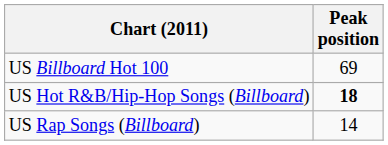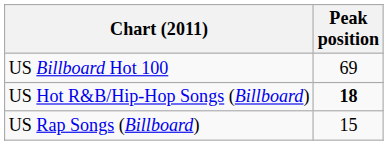 <table class="wikitable sortable">
 <tr>
 <th align="left">Chart (2011)</th>
 <th style="text-align:center;">Peak<br>position</th>
 </tr>
 <tr>
 <td align="left">US <a href='#'><em>Billboard</em> Hot 100</a></td>
 <td style="text-align:center;">69</td>
 </tr>
 <tr>
 <td align="left">US <a href='#'>Hot R&B/Hip-Hop Songs</a> (<a href='#'><em>Billboard</em></a>)</td>
 <td style="text-align:center;"><strong>18</strong></td>
 </tr>
 <tr>
 <td align="left">US <a href='#'>Rap Songs</a> (<a href='#'><em>Billboard</em></a>)</td>
-<td style="text-align:center;">14</td>
+<td style="text-align:center;">15</td>
 </tr>
 </table>
